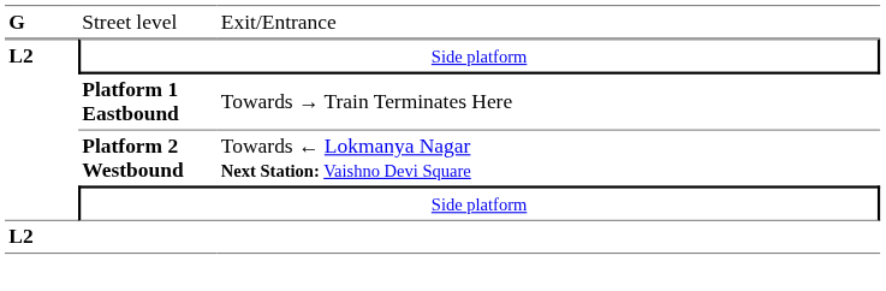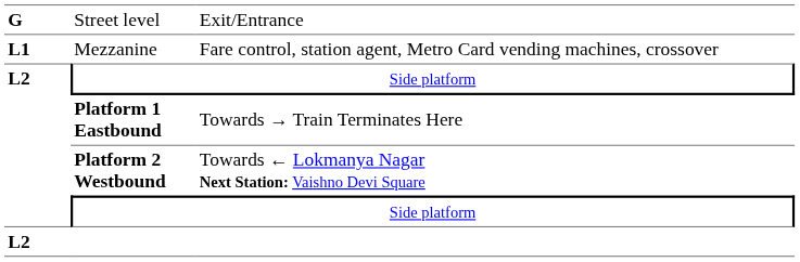 <table table border=0 cellspacing=0 cellpadding=3>
 <tr>
 <td style="border-bottom:solid 1px gray;border-top:solid 1px gray;" width=50 valign=top><strong>G</strong></td>
 <td style="border-top:solid 1px gray;border-bottom:solid 1px gray;" width=100 valign=top>Street level</td>
 <td style="border-top:solid 1px gray;border-bottom:solid 1px gray;" width=500 valign=top>Exit/Entrance</td>
+</tr>
+<tr>
+<td valign=top><strong>L1</strong></td>
+<td valign=top>Mezzanine</td>
+<td valign=top>Fare control, station agent, Metro Card vending machines, crossover<br></td>
 </tr>
 <tr>
 <td style="border-top:solid 1px gray;border-bottom:solid 1px gray;" width=50 rowspan=4 valign=top><strong>L2</strong></td>
 <td style="border-top:solid 1px gray;border-right:solid 2px black;border-left:solid 2px black;border-bottom:solid 2px black;text-align:center;" colspan=2><small><a href='#'>Side platform</a></small></td>
 </tr>
 <tr>
 <td style="border-bottom:solid 1px gray;" width=100><span><strong>Platform 1</strong><br><strong>Eastbound</strong></span></td>
 <td style="border-bottom:solid 1px gray;" width=500>Towards → Train Terminates Here</td>
 </tr>
 <tr>
 <td><span><strong>Platform 2</strong><br><strong>Westbound</strong></span></td>
 <td>Towards ← <a href='#'>Lokmanya Nagar</a><br><small><strong>Next Station:</strong> <a href='#'>Vaishno Devi Square</a></small></td>
 </tr>
 <tr>
 <td style="border-top:solid 2px black;border-right:solid 2px black;border-left:solid 2px black;border-bottom:solid 1px gray;" colspan=2  align=center><small><a href='#'>Side platform</a></small></td>
 </tr>
 <tr>
 <td style="border-bottom:solid 1px gray;" width=50 rowspan=2 valign=top><strong>L2</strong></td>
 <td style="border-bottom:solid 1px gray;" width=100></td>
 <td style="border-bottom:solid 1px gray;" width=500></td>
 </tr>
 <tr>
 </tr>
 </table>
